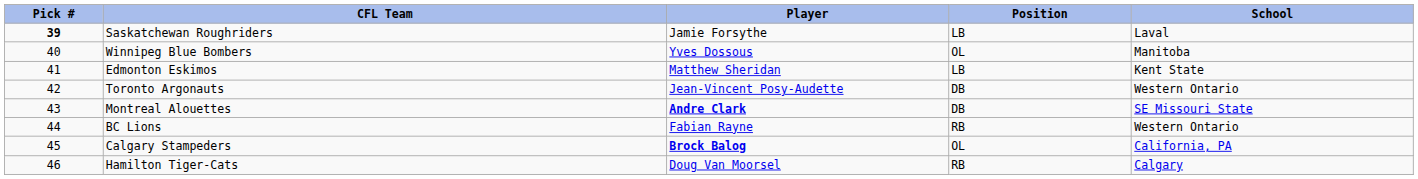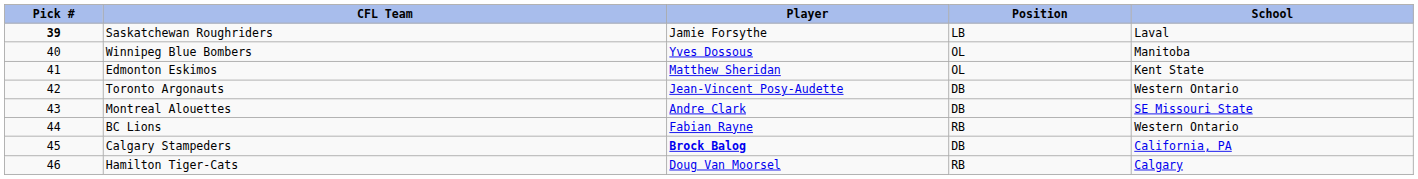 <table class="wikitable" border="1" style="width: 100%">
 <tr>
 <th style="background:#a8bdec;" width=7%>Pick #</th>
 <th width=40% style="background:#a8bdec;">CFL Team</th>
 <th width=20% style="background:#a8bdec;">Player</th>
 <th width=13% style="background:#a8bdec;">Position</th>
 <th width=20% style="background:#a8bdec;">School</th>
 </tr>
 <tr>
 <td align=center><strong>39</strong></td>
 <td>Saskatchewan Roughriders</td>
 <td>Jamie Forsythe</td>
 <td>LB</td>
 <td>Laval</td>
 </tr>
 <tr>
 <td align=center>40</td>
 <td>Winnipeg Blue Bombers</td>
 <td><a href='#'>Yves Dossous</a></td>
 <td>OL</td>
 <td>Manitoba</td>
 </tr>
 <tr>
 <td align=center>41</td>
 <td>Edmonton Eskimos</td>
 <td><a href='#'>Matthew Sheridan</a></td>
-<td>LB</td>
+<td>OL</td>
 <td>Kent State</td>
 </tr>
 <tr>
 <td align=center>42</td>
 <td>Toronto Argonauts</td>
 <td><a href='#'>Jean-Vincent Posy-Audette</a></td>
 <td>DB</td>
 <td>Western Ontario</td>
 </tr>
 <tr>
 <td align=center>43</td>
 <td>Montreal Alouettes</td>
-<td><strong><a href='#'>Andre Clark</a></strong></td>
+<td><a href='#'>Andre Clark</a></td>
 <td>DB</td>
 <td><a href='#'>SE Missouri State</a></td>
 </tr>
 <tr>
 <td align=center>44</td>
 <td>BC Lions</td>
 <td><a href='#'>Fabian Rayne</a></td>
 <td>RB</td>
 <td>Western Ontario</td>
 </tr>
 <tr>
 <td align=center>45</td>
 <td>Calgary Stampeders</td>
 <td><strong><a href='#'>Brock Balog</a></strong></td>
-<td>OL</td>
+<td>DB</td>
 <td><a href='#'>California, PA</a></td>
 </tr>
 <tr>
 <td align=center>46</td>
 <td>Hamilton Tiger-Cats</td>
 <td><a href='#'>Doug Van Moorsel</a></td>
 <td>RB</td>
 <td><a href='#'>Calgary</a></td>
 </tr>
 </table>
